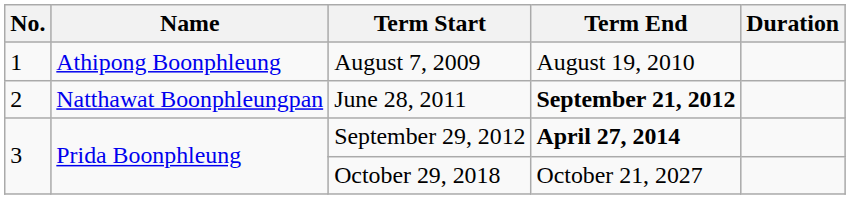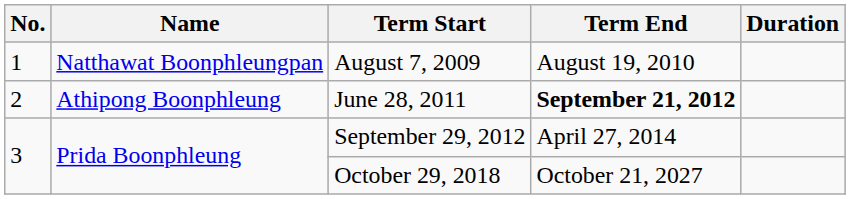 <table class="wikitable">
 <tr>
 <th>No.</th>
 <th>Name</th>
 <th>Term Start</th>
 <th>Term End</th>
 <th>Duration</th>
 </tr>
 <tr>
 <td>1</td>
-<td><a href='#'>Athipong Boonphleung</a></td>
+<td><a href='#'>Natthawat Boonphleungpan</a></td>
 <td>August 7, 2009</td>
 <td>August 19, 2010</td>
 <td></td>
 </tr>
 <tr>
 <td>2</td>
-<td><a href='#'>Natthawat Boonphleungpan</a></td>
+<td><a href='#'>Athipong Boonphleung</a></td>
 <td>June 28, 2011</td>
 <td><strong>September 21, 2012</strong></td>
 <td></td>
 </tr>
 <tr>
 <td rowspan="2">3</td>
 <td rowspan="2"><a href='#'>Prida Boonphleung</a></td>
 <td>September 29, 2012</td>
-<td><strong>April 27, 2014</strong></td>
+<td>April 27, 2014</td>
 <td></td>
 </tr>
 <tr>
 <td>October 29, 2018</td>
 <td>October 21, 2027</td>
 <td></td>
 </tr>
 </table>
